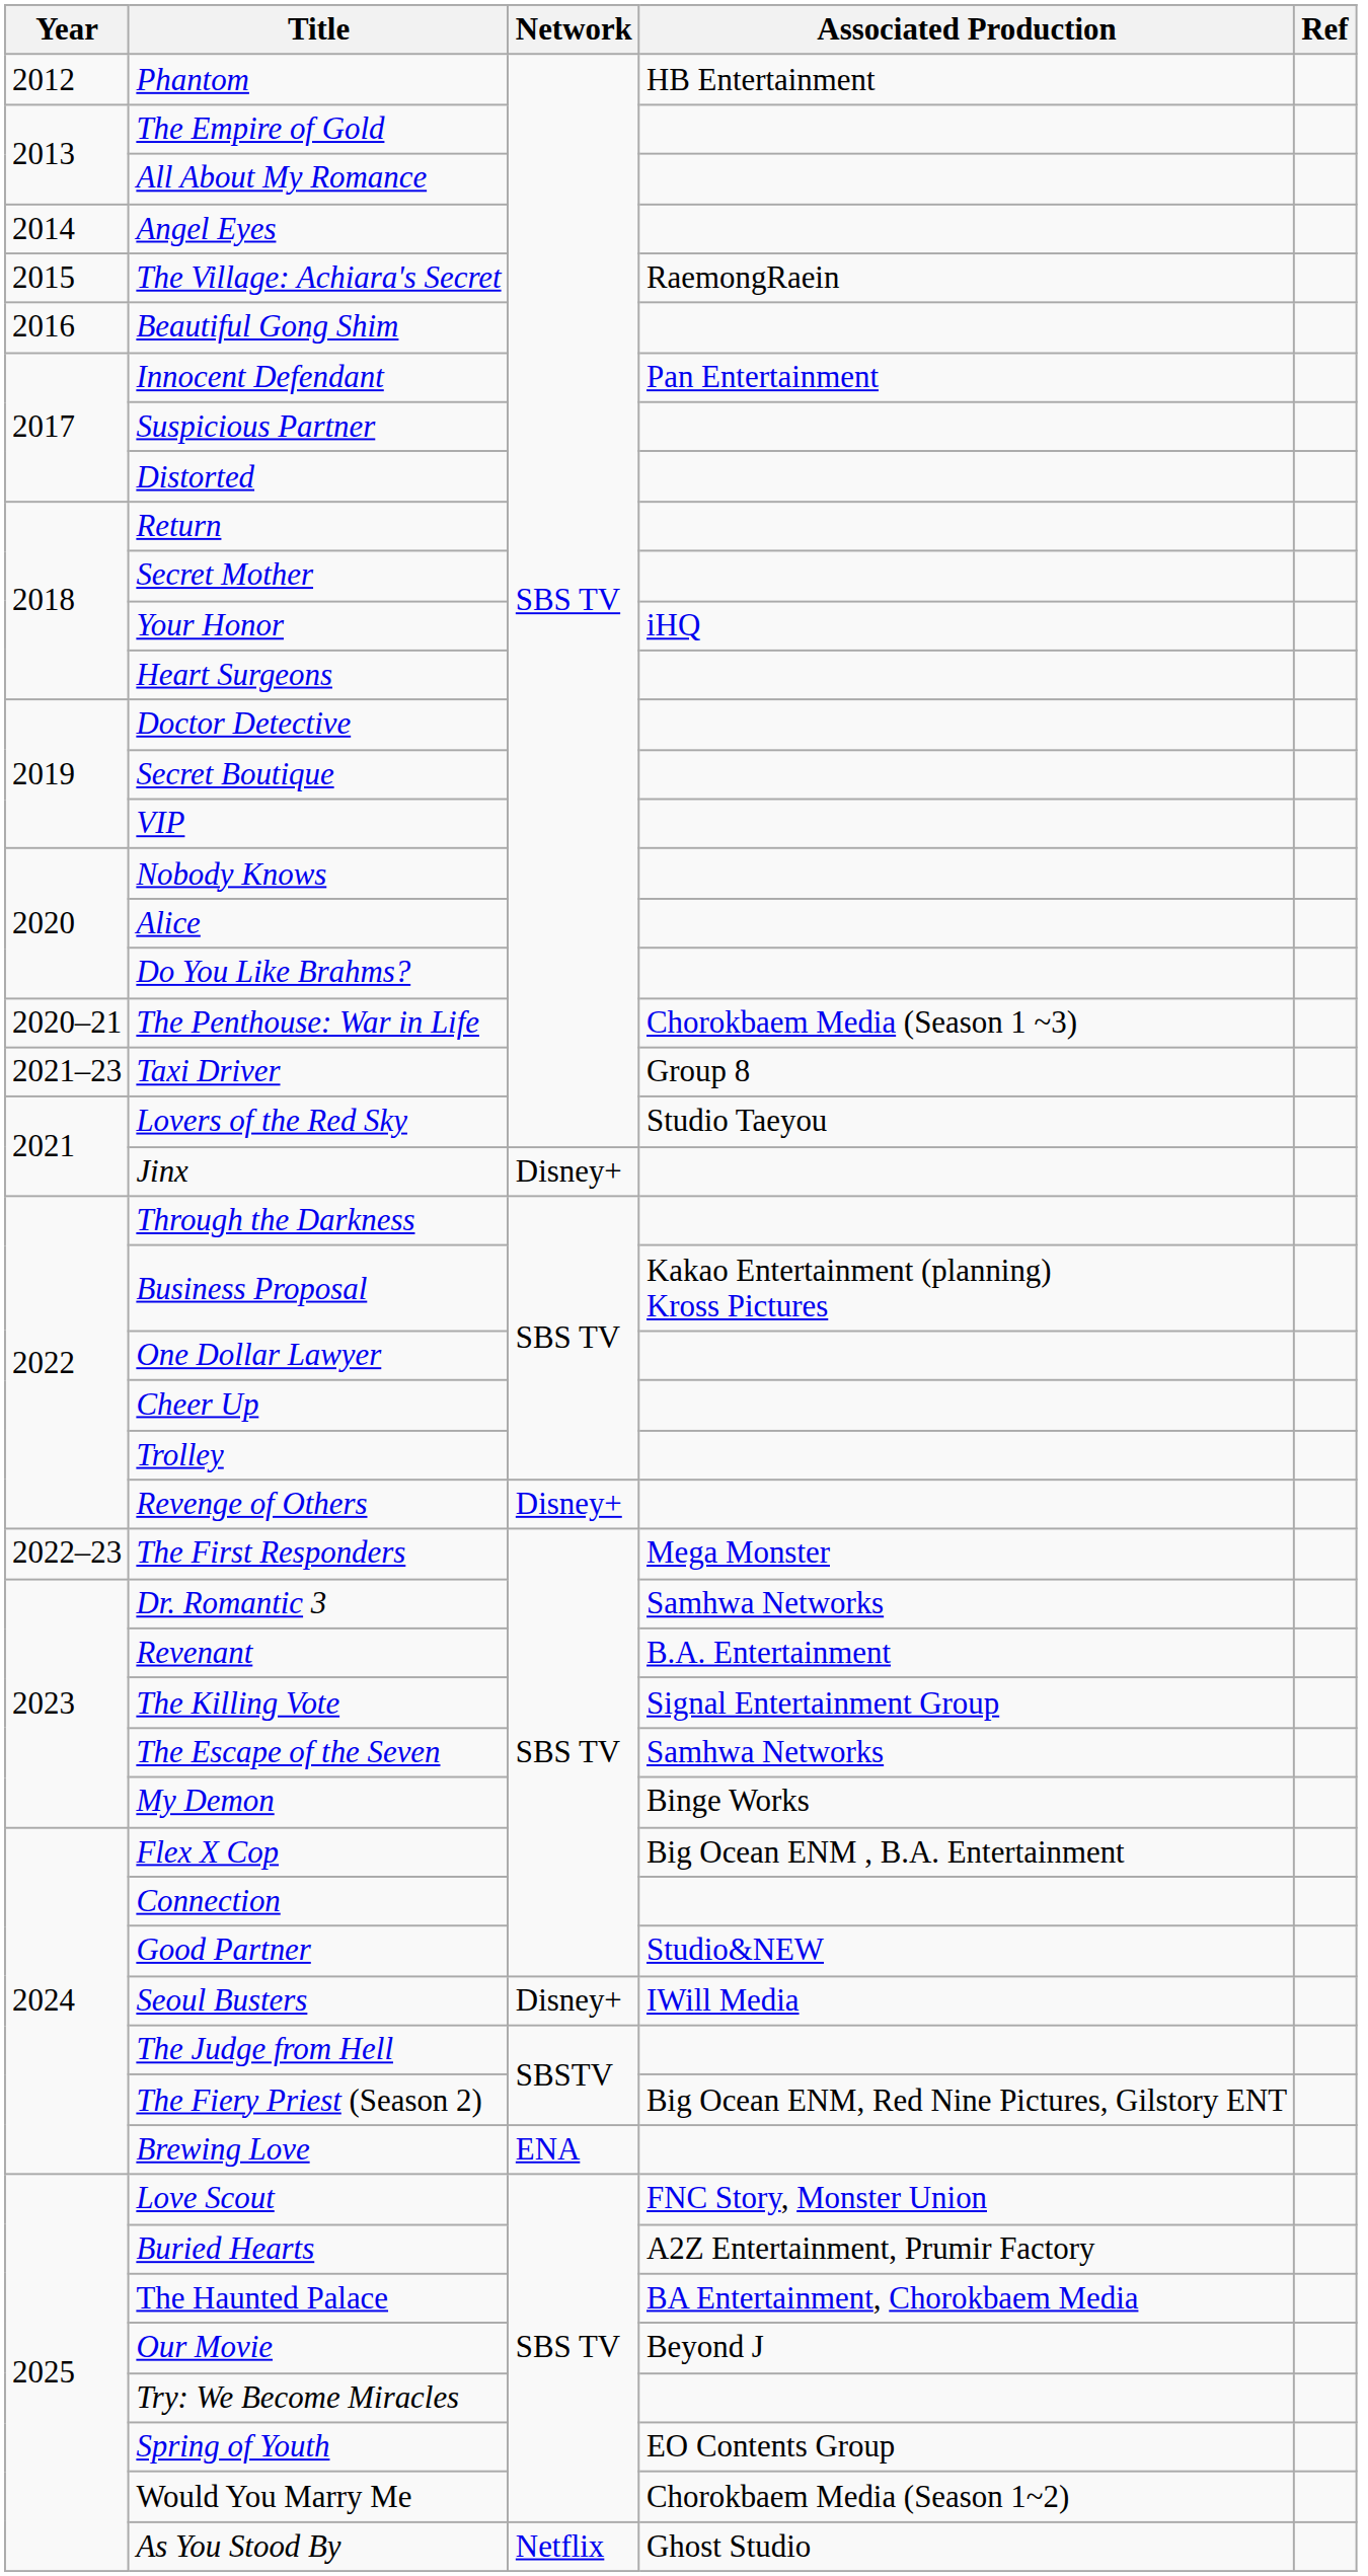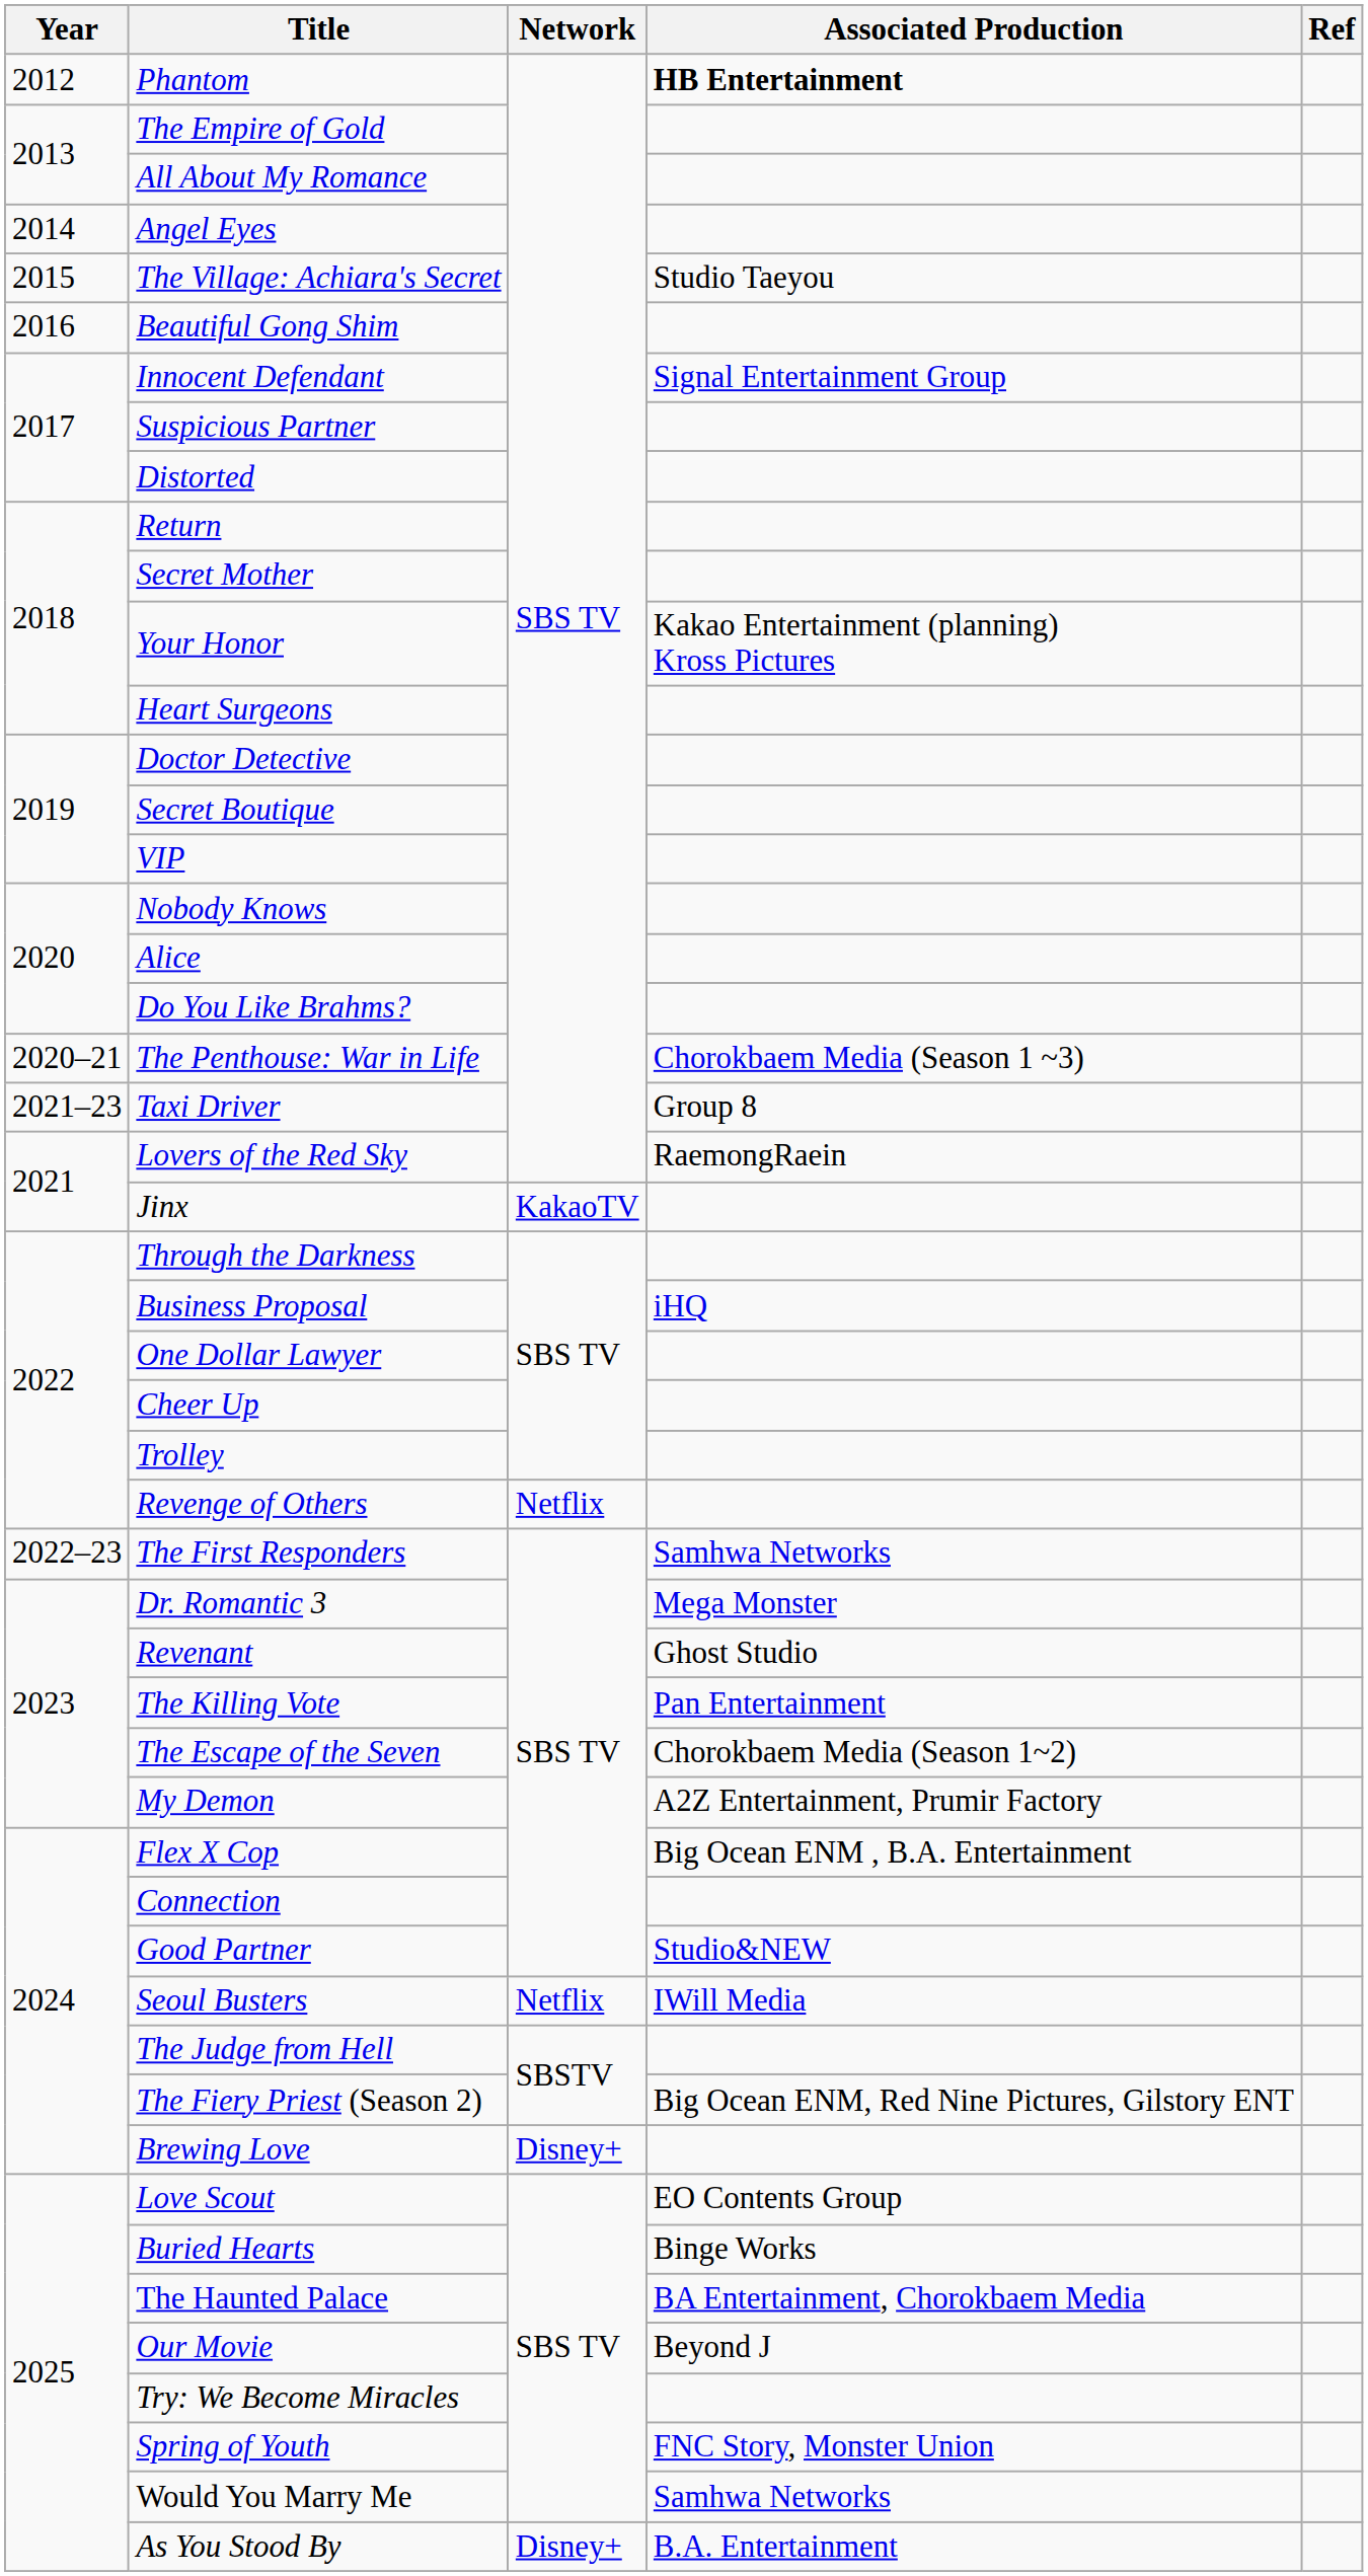 <table class="wikitable">
 <tr>
 <th>Year</th>
 <th>Title</th>
 <th>Network</th>
 <th>Associated Production</th>
 <th>Ref</th>
 </tr>
 <tr>
 <td>2012</td>
 <td><em><a href='#'>Phantom</a></em></td>
 <td rowspan="22"><a href='#'>SBS TV</a></td>
-<td>HB Entertainment</td>
+<td><strong>HB Entertainment</strong></td>
 <td></td>
 </tr>
 <tr>
 <td rowspan="2">2013</td>
 <td><em><a href='#'>The Empire of Gold</a></em></td>
 <td></td>
 <td></td>
 </tr>
 <tr>
 <td><em><a href='#'>All About My Romance</a></em></td>
 <td></td>
 <td></td>
 </tr>
 <tr>
 <td>2014</td>
 <td><em><a href='#'>Angel Eyes</a></em></td>
 <td></td>
 <td></td>
 </tr>
 <tr>
 <td>2015</td>
 <td><em><a href='#'>The Village: Achiara's Secret</a></em></td>
-<td>RaemongRaein</td>
+<td>Studio Taeyou</td>
 <td></td>
 </tr>
 <tr>
 <td>2016</td>
 <td><em><a href='#'>Beautiful Gong Shim</a></em></td>
 <td></td>
 <td></td>
 </tr>
 <tr>
 <td rowspan="3">2017</td>
 <td><em><a href='#'>Innocent Defendant</a></em></td>
-<td><a href='#'>Pan Entertainment</a></td>
+<td><a href='#'>Signal Entertainment Group</a></td>
 <td></td>
 </tr>
 <tr>
 <td><em><a href='#'>Suspicious Partner</a></em></td>
 <td></td>
 <td></td>
 </tr>
 <tr>
 <td><em><a href='#'>Distorted</a></em></td>
 <td></td>
 <td></td>
 </tr>
 <tr>
 <td rowspan="4">2018</td>
 <td><em><a href='#'>Return</a></em></td>
 <td></td>
 <td></td>
 </tr>
 <tr>
 <td><em><a href='#'>Secret Mother</a></em></td>
 <td></td>
 <td></td>
 </tr>
 <tr>
 <td><em><a href='#'>Your Honor</a></em></td>
-<td><a href='#'>iHQ</a></td>
+<td>Kakao Entertainment (planning)<br><a href='#'>Kross Pictures</a></td>
 <td></td>
 </tr>
 <tr>
 <td><em><a href='#'>Heart Surgeons</a></em></td>
 <td></td>
 <td></td>
 </tr>
 <tr>
 <td rowspan="3">2019</td>
 <td><em><a href='#'>Doctor Detective</a></em></td>
 <td></td>
 <td></td>
 </tr>
 <tr>
 <td><em><a href='#'>Secret Boutique</a></em></td>
 <td></td>
 <td></td>
 </tr>
 <tr>
 <td><em><a href='#'>VIP</a></em></td>
 <td></td>
 <td></td>
 </tr>
 <tr>
 <td rowspan="3">2020</td>
 <td><em><a href='#'>Nobody Knows</a></em></td>
 <td></td>
 <td></td>
 </tr>
 <tr>
 <td><em><a href='#'>Alice</a></em></td>
 <td></td>
 <td></td>
 </tr>
 <tr>
 <td><em><a href='#'>Do You Like Brahms?</a></em></td>
 <td></td>
 <td></td>
 </tr>
 <tr>
 <td>2020–21</td>
 <td><em><a href='#'>The Penthouse: War in Life</a></em></td>
 <td><a href='#'>Chorokbaem Media</a> (Season 1 ~3)</td>
 <td></td>
 </tr>
 <tr>
 <td>2021–23</td>
 <td><em><a href='#'>Taxi Driver</a></em></td>
 <td>Group 8</td>
 <td></td>
 </tr>
 <tr>
 <td rowspan="2">2021</td>
 <td><em><a href='#'>Lovers of the Red Sky</a></em></td>
-<td>Studio Taeyou</td>
+<td>RaemongRaein</td>
 <td></td>
 </tr>
 <tr>
 <td><em>Jinx</em></td>
-<td>Disney+</td>
+<td><a href='#'>KakaoTV</a></td>
 <td></td>
 <td></td>
 </tr>
 <tr>
 <td rowspan="6">2022</td>
 <td><em><a href='#'>Through the Darkness</a></em></td>
 <td rowspan="5">SBS TV</td>
 <td></td>
 <td></td>
 </tr>
 <tr>
 <td><em><a href='#'>Business Proposal</a></em></td>
-<td>Kakao Entertainment (planning)<br><a href='#'>Kross Pictures</a></td>
+<td><a href='#'>iHQ</a></td>
 <td></td>
 </tr>
 <tr>
 <td><em><a href='#'>One Dollar Lawyer</a></em></td>
 <td></td>
 <td></td>
 </tr>
 <tr>
 <td><em><a href='#'>Cheer Up</a></em></td>
 <td></td>
 <td></td>
 </tr>
 <tr>
 <td><em><a href='#'>Trolley</a></em></td>
 <td></td>
 <td></td>
 </tr>
 <tr>
 <td><em><a href='#'>Revenge of Others</a></em></td>
-<td><a href='#'>Disney+</a></td>
+<td><a href='#'>Netflix</a></td>
 <td></td>
 <td></td>
 </tr>
 <tr>
 <td>2022–23</td>
 <td><em><a href='#'>The First Responders</a></em></td>
 <td rowspan="9">SBS TV</td>
-<td><a href='#'>Mega Monster</a></td>
+<td><a href='#'>Samhwa Networks</a></td>
 <td></td>
 </tr>
 <tr>
 <td rowspan="5">2023</td>
 <td><em><a href='#'>Dr. Romantic</a> 3</em></td>
-<td><a href='#'>Samhwa Networks</a></td>
+<td><a href='#'>Mega Monster</a></td>
 <td></td>
 </tr>
 <tr>
 <td><em><a href='#'>Revenant</a></em></td>
-<td><a href='#'>B.A. Entertainment</a></td>
+<td>Ghost Studio</td>
 <td></td>
 </tr>
 <tr>
 <td><em><a href='#'>The Killing Vote</a></em></td>
-<td><a href='#'>Signal Entertainment Group</a></td>
+<td><a href='#'>Pan Entertainment</a></td>
 <td></td>
 </tr>
 <tr>
 <td><em><a href='#'>The Escape of the Seven</a></em></td>
-<td><a href='#'>Samhwa Networks</a></td>
+<td>Chorokbaem Media (Season 1~2)</td>
 <td></td>
 </tr>
 <tr>
 <td><em><a href='#'>My Demon</a></em></td>
-<td>Binge Works</td>
+<td>A2Z Entertainment, Prumir Factory</td>
 <td></td>
 </tr>
 <tr>
 <td rowspan="7">2024</td>
 <td><em><a href='#'>Flex X Cop</a></em></td>
 <td>Big Ocean ENM , B.A. Entertainment</td>
 <td></td>
 </tr>
 <tr>
 <td><em><a href='#'>Connection</a></em></td>
 <td></td>
 <td></td>
 </tr>
 <tr>
 <td><em><a href='#'>Good Partner</a></em></td>
 <td><a href='#'>Studio&NEW</a></td>
 <td></td>
 </tr>
 <tr>
 <td><em><a href='#'>Seoul Busters</a></em></td>
-<td>Disney+</td>
+<td><a href='#'>Netflix</a></td>
 <td><a href='#'>IWill Media</a></td>
 <td></td>
 </tr>
 <tr>
 <td><em><a href='#'>The Judge from Hell</a></em></td>
 <td rowspan="2">SBSTV</td>
 <td></td>
 <td></td>
 </tr>
 <tr>
 <td><em><a href='#'>The Fiery Priest</a></em> (Season 2)</td>
 <td>Big Ocean ENM,  Red Nine Pictures, Gilstory ENT</td>
 <td></td>
 </tr>
 <tr>
 <td><em><a href='#'>Brewing Love</a></em></td>
-<td><a href='#'>ENA</a></td>
+<td><a href='#'>Disney+</a></td>
 <td></td>
 <td></td>
 </tr>
 <tr>
 <td rowspan="8">2025</td>
 <td><em><a href='#'>Love Scout</a></em></td>
 <td rowspan="7">SBS TV</td>
-<td><a href='#'>FNC Story</a>, <a href='#'>Monster Union</a></td>
+<td>EO Contents Group</td>
 <td></td>
 </tr>
 <tr>
 <td><em><a href='#'>Buried Hearts</a></em></td>
-<td>A2Z Entertainment, Prumir Factory</td>
+<td>Binge Works</td>
 <td></td>
 </tr>
 <tr>
 <td><a href='#'>The Haunted Palace</a></td>
 <td><a href='#'>BA Entertainment</a>, <a href='#'>Chorokbaem Media</a></td>
 <td></td>
 </tr>
 <tr>
 <td><em><a href='#'>Our Movie</a></em></td>
 <td>Beyond J</td>
 <td></td>
 </tr>
 <tr>
 <td><em>Try: We Become Miracles</em></td>
 <td></td>
 <td></td>
 </tr>
 <tr>
 <td><em><a href='#'>Spring of Youth</a></em></td>
-<td>EO Contents Group</td>
+<td><a href='#'>FNC Story</a>, <a href='#'>Monster Union</a></td>
 <td></td>
 </tr>
 <tr>
 <td>Would You Marry Me</td>
-<td>Chorokbaem Media (Season 1~2)</td>
+<td><a href='#'>Samhwa Networks</a></td>
 <td></td>
 </tr>
 <tr>
 <td><em>As You Stood By</em></td>
-<td><a href='#'>Netflix</a></td>
-<td>Ghost Studio</td>
+<td><a href='#'>Disney+</a></td>
+<td><a href='#'>B.A. Entertainment</a></td>
 <td></td>
 </tr>
 </table>
